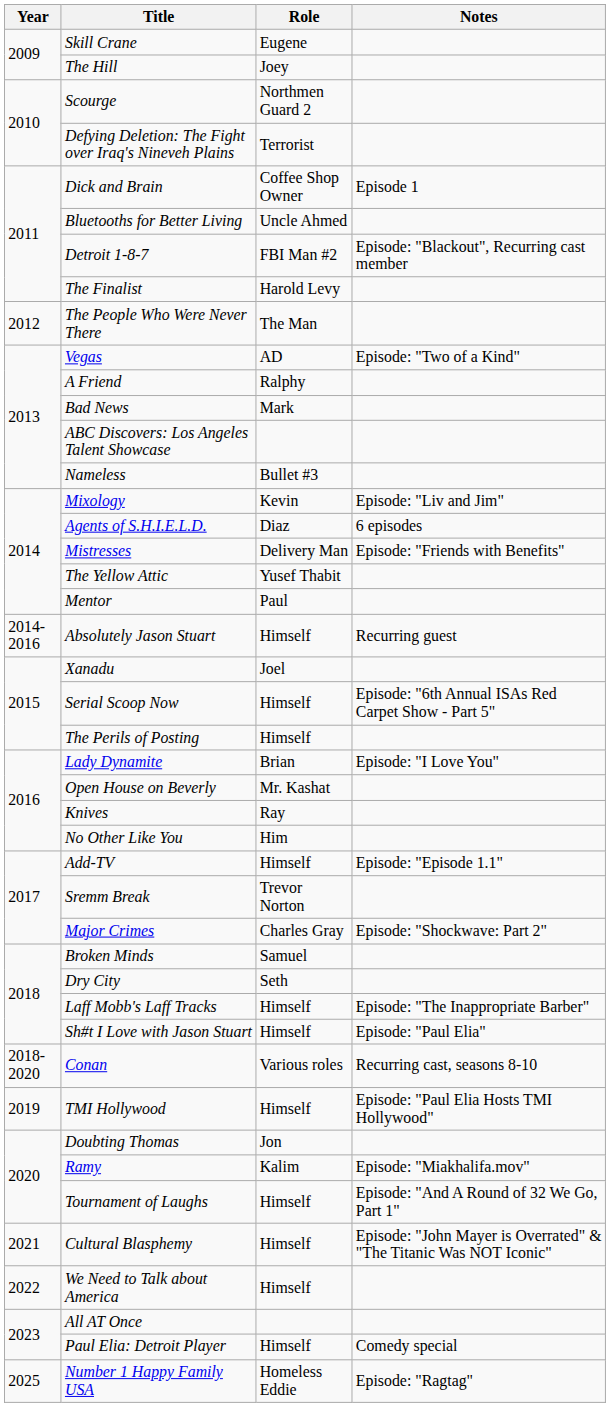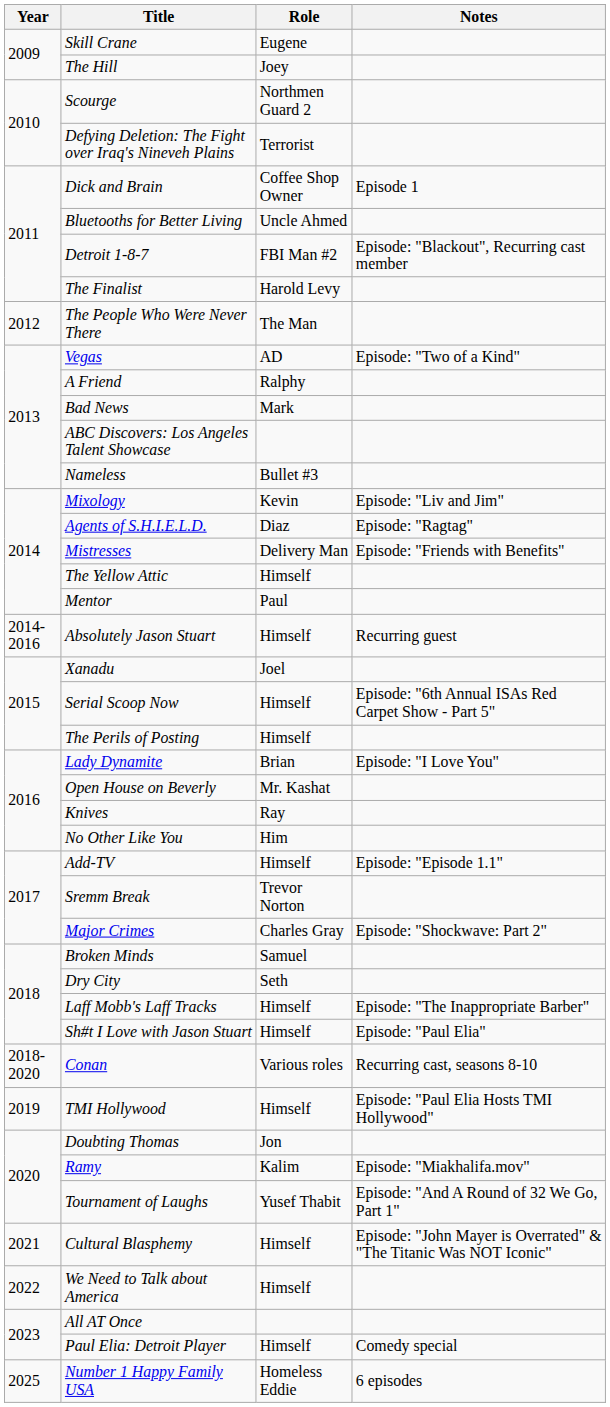 <table class="wikitable sortable">
 <tr>
 <th>Year</th>
 <th>Title</th>
 <th>Role</th>
 <th>Notes</th>
 </tr>
 <tr>
 <td rowspan="2">2009</td>
 <td><em>Skill Crane</em></td>
 <td>Eugene</td>
 <td></td>
 </tr>
 <tr>
 <td><em>The Hill</em></td>
 <td>Joey</td>
 <td></td>
 </tr>
 <tr>
 <td rowspan="2">2010</td>
 <td><em>Scourge</em></td>
 <td>Northmen Guard 2</td>
 <td></td>
 </tr>
 <tr>
 <td><em>Defying Deletion: The Fight over Iraq's Nineveh Plains</em></td>
 <td>Terrorist</td>
 <td></td>
 </tr>
 <tr>
 <td rowspan="4">2011</td>
 <td><em>Dick and Brain</em></td>
 <td>Coffee Shop Owner</td>
 <td>Episode 1</td>
 </tr>
 <tr>
 <td><em>Bluetooths for Better Living</em></td>
 <td>Uncle Ahmed</td>
 <td></td>
 </tr>
 <tr>
 <td><em>Detroit 1-8-7</em></td>
 <td>FBI Man #2</td>
 <td>Episode: "Blackout", Recurring cast member</td>
 </tr>
 <tr>
 <td><em>The Finalist</em></td>
 <td>Harold Levy</td>
 </tr>
 <tr>
 <td>2012</td>
 <td><em>The People Who Were Never There</em></td>
 <td>The Man</td>
 <td></td>
 </tr>
 <tr>
 <td rowspan="5">2013</td>
 <td><em><a href='#'>Vegas</a></em></td>
 <td>AD</td>
 <td>Episode: "Two of a Kind"</td>
 </tr>
 <tr>
 <td><em>A Friend</em></td>
 <td>Ralphy</td>
 <td></td>
 </tr>
 <tr>
 <td><em>Bad News</em></td>
 <td>Mark</td>
 <td></td>
 </tr>
 <tr>
 <td><em>ABC Discovers: Los Angeles Talent Showcase</em></td>
 <td></td>
 <td></td>
 </tr>
 <tr>
 <td><em>Nameless</em></td>
 <td>Bullet #3</td>
 <td></td>
 </tr>
 <tr>
 <td rowspan="5">2014</td>
 <td><em><a href='#'>Mixology</a></em></td>
 <td>Kevin</td>
 <td>Episode: "Liv and Jim"</td>
 </tr>
 <tr>
 <td><em><a href='#'>Agents of S.H.I.E.L.D.</a></em></td>
 <td>Diaz</td>
-<td>6 episodes</td>
+<td>Episode: "Ragtag"</td>
 </tr>
 <tr>
 <td><em><a href='#'>Mistresses</a></em></td>
 <td>Delivery Man</td>
 <td>Episode: "Friends with Benefits"</td>
 </tr>
 <tr>
 <td><em>The Yellow Attic</em></td>
-<td>Yusef Thabit</td>
+<td>Himself</td>
 <td></td>
 </tr>
 <tr>
 <td><em>Mentor</em></td>
 <td>Paul</td>
 <td></td>
 </tr>
 <tr>
 <td>2014-2016</td>
 <td><em>Absolutely Jason Stuart</em></td>
 <td>Himself</td>
 <td>Recurring guest</td>
 </tr>
 <tr>
 <td rowspan="3">2015</td>
 <td><em>Xanadu</em></td>
 <td>Joel</td>
 <td></td>
 </tr>
 <tr>
 <td><em>Serial Scoop Now</em></td>
 <td>Himself</td>
 <td>Episode: "6th Annual ISAs Red Carpet Show - Part 5"</td>
 </tr>
 <tr>
 <td><em>The Perils of Posting</em></td>
 <td>Himself</td>
 <td></td>
 </tr>
 <tr>
 <td rowspan="4">2016</td>
 <td><em><a href='#'>Lady Dynamite</a></em></td>
 <td>Brian</td>
 <td>Episode: "I Love You"</td>
 </tr>
 <tr>
 <td><em>Open House on Beverly</em></td>
 <td>Mr. Kashat</td>
 <td></td>
 </tr>
 <tr>
 <td><em>Knives</em></td>
 <td>Ray</td>
 <td></td>
 </tr>
 <tr>
 <td><em>No Other Like You</em></td>
 <td>Him</td>
 <td></td>
 </tr>
 <tr>
 <td rowspan="3">2017</td>
 <td><em>Add-TV</em></td>
 <td>Himself</td>
 <td>Episode: "Episode 1.1"</td>
 </tr>
 <tr>
 <td><em>Sremm Break</em></td>
 <td>Trevor Norton</td>
 <td></td>
 </tr>
 <tr>
 <td><em><a href='#'>Major Crimes</a></em></td>
 <td>Charles Gray</td>
 <td>Episode: "Shockwave: Part 2"</td>
 </tr>
 <tr>
 <td rowspan="4">2018</td>
 <td><em>Broken Minds</em></td>
 <td>Samuel</td>
 <td></td>
 </tr>
 <tr>
 <td><em>Dry City</em></td>
 <td>Seth</td>
 <td></td>
 </tr>
 <tr>
 <td><em>Laff Mobb's Laff Tracks</em></td>
 <td>Himself</td>
 <td>Episode: "The Inappropriate Barber"</td>
 </tr>
 <tr>
 <td><em>Sh#t I Love with Jason Stuart</em></td>
 <td>Himself</td>
 <td>Episode: "Paul Elia"</td>
 </tr>
 <tr>
 <td>2018-2020</td>
 <td><em><a href='#'>Conan</a></em></td>
 <td>Various roles</td>
 <td>Recurring cast, seasons 8-10</td>
 </tr>
 <tr>
 <td>2019</td>
 <td><em>TMI Hollywood</em></td>
 <td>Himself</td>
 <td>Episode: "Paul Elia Hosts TMI Hollywood"</td>
 </tr>
 <tr>
 <td rowspan="3">2020</td>
 <td><em>Doubting Thomas</em></td>
 <td>Jon</td>
 <td></td>
 </tr>
 <tr>
 <td><em><a href='#'>Ramy</a></em></td>
 <td>Kalim</td>
 <td>Episode: "Miakhalifa.mov"</td>
 </tr>
 <tr>
 <td><em>Tournament of Laughs</em></td>
-<td>Himself</td>
+<td>Yusef Thabit</td>
 <td>Episode: "And A Round of 32 We Go, Part 1"</td>
 </tr>
 <tr>
 <td>2021</td>
 <td><em>Cultural Blasphemy</em></td>
 <td>Himself</td>
 <td>Episode: "John Mayer is Overrated" & "The Titanic Was NOT Iconic"</td>
 </tr>
 <tr>
 <td>2022</td>
 <td><em>We Need to Talk about America</em></td>
 <td>Himself</td>
 <td></td>
 </tr>
 <tr>
 <td rowspan="2">2023</td>
 <td><em>All AT Once</em></td>
 <td></td>
 <td></td>
 </tr>
 <tr>
 <td><em>Paul Elia: Detroit Player</em></td>
 <td>Himself</td>
 <td>Comedy special</td>
 </tr>
 <tr>
 <td>2025</td>
 <td><em><a href='#'>Number 1 Happy Family USA</a></em></td>
 <td>Homeless Eddie</td>
-<td>Episode: "Ragtag"</td>
+<td>6 episodes</td>
 </tr>
 </table>
